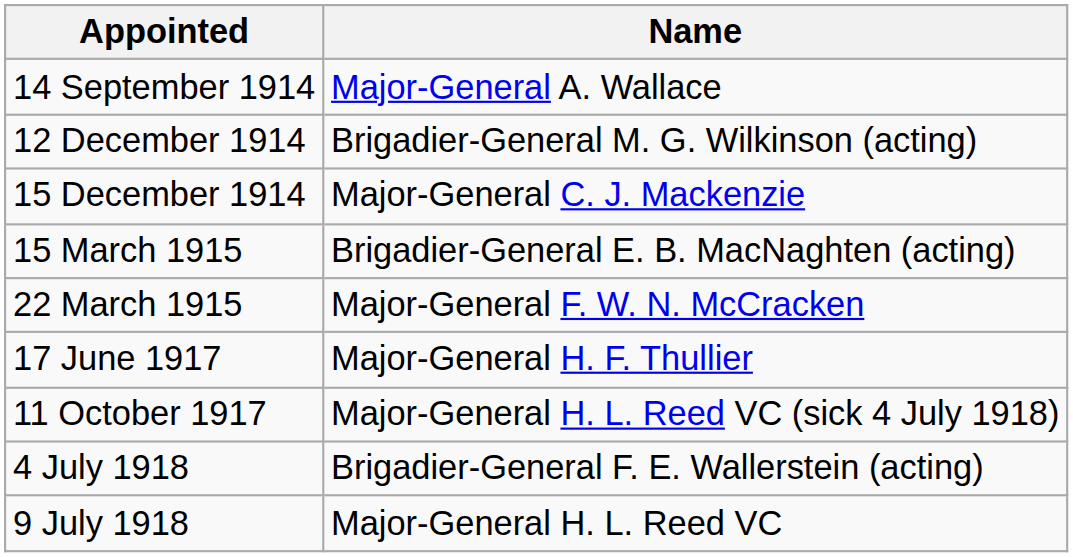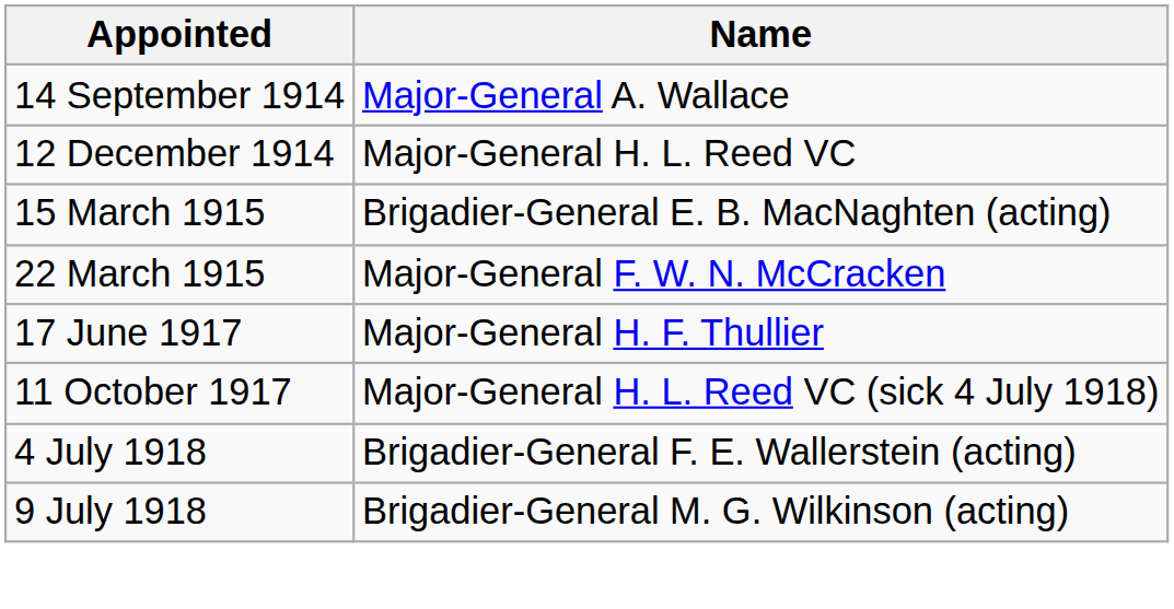 <table class="wikitable" style="text-align: left; border-spacing: 2px; border: 1px solid darkgray;">
 <tr>
 <th>Appointed</th>
 <th>Name</th>
 </tr>
 <tr>
 <td>14 September 1914</td>
 <td><a href='#'>Major-General</a> A. Wallace</td>
 </tr>
 <tr>
 <td>12 December 1914</td>
-<td>Brigadier-General M. G. Wilkinson (acting)</td>
-</tr>
-<tr>
-<td>15 December 1914</td>
-<td>Major-General <a href='#'>C. J. Mackenzie</a></td>
+<td>Major-General H. L. Reed VC</td>
 </tr>
 <tr>
 <td>15 March 1915</td>
 <td>Brigadier-General E. B. MacNaghten (acting)</td>
 </tr>
 <tr>
 <td>22 March 1915</td>
 <td>Major-General <a href='#'>F. W. N. McCracken</a></td>
 </tr>
 <tr>
 <td>17 June 1917</td>
 <td>Major-General <a href='#'>H. F. Thullier</a></td>
 </tr>
 <tr>
 <td>11 October 1917</td>
 <td>Major-General <a href='#'>H. L. Reed</a> VC (sick 4 July 1918)</td>
 </tr>
 <tr>
 <td>4 July 1918</td>
 <td>Brigadier-General F. E. Wallerstein (acting)</td>
 </tr>
 <tr>
 <td>9 July 1918</td>
-<td>Major-General H. L. Reed VC</td>
+<td>Brigadier-General M. G. Wilkinson (acting)</td>
 </tr>
 </table>
